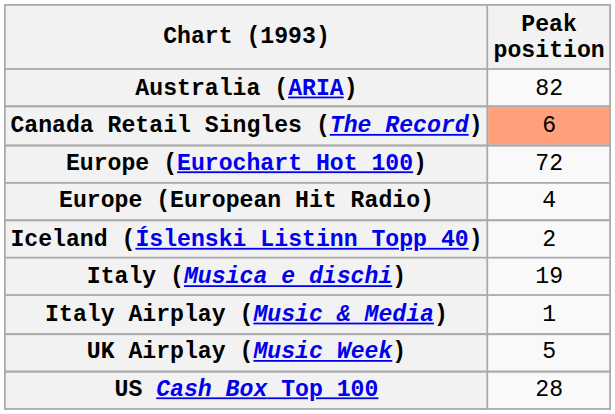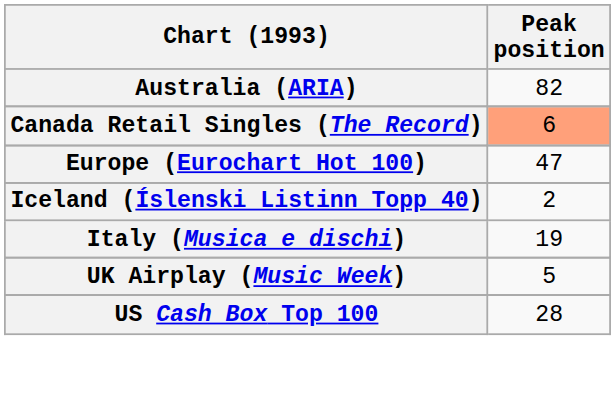 <table class="wikitable sortable plainrowheaders" style="text-align:center">
 <tr>
 <th scope="col">Chart (1993)</th>
 <th scope="col">Peak<br>position</th>
 </tr>
 <tr>
 <th scope="row">Australia (<a href='#'>ARIA</a>)</th>
 <td>82</td>
 </tr>
 <tr>
 </tr>
 <tr>
 <th scope="row">Canada Retail Singles (<em><a href='#'>The Record</a></em>)</th>
 <td style="background: lightsalmon;">6</td>
 </tr>
 <tr>
 </tr>
 <tr>
 </tr>
 <tr>
 <th scope="row">Europe (<a href='#'>Eurochart Hot 100</a>)</th>
-<td>72</td>
-</tr>
-<tr>
-<th scope="row">Europe (European Hit Radio)</th>
-<td>4</td>
+<td>47</td>
 </tr>
 <tr>
 </tr>
 <tr>
 </tr>
 <tr>
 <th scope="row">Iceland (<a href='#'>Íslenski Listinn Topp 40</a>)</th>
 <td>2</td>
 </tr>
 <tr>
 <th scope="row">Italy (<em><a href='#'>Musica e dischi</a></em>)</th>
 <td>19</td>
-</tr>
-<tr>
-<th scope="row">Italy Airplay (<em><a href='#'>Music & Media</a></em>)</th>
-<td>1</td>
 </tr>
 <tr>
 </tr>
 <tr>
 </tr>
 <tr>
 </tr>
 <tr>
 <th scope="row">UK Airplay (<em><a href='#'>Music Week</a></em>)</th>
 <td>5</td>
 </tr>
 <tr>
 </tr>
 <tr>
 </tr>
 <tr>
 </tr>
 <tr>
 </tr>
 <tr>
 <th scope="row">US <a href='#'><em>Cash Box</em> Top 100</a></th>
 <td>28</td>
 </tr>
 </table>
